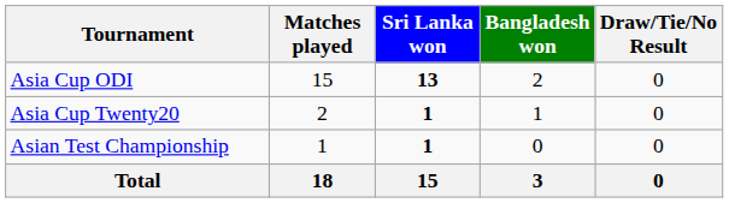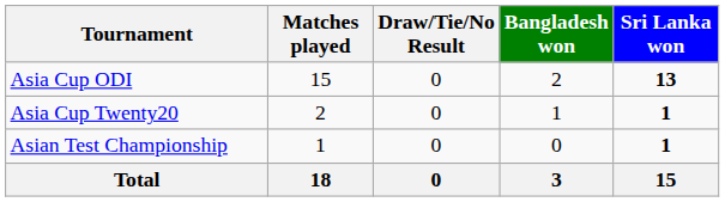 <table class="wikitable" style="text-align:center">
 <tr>
 <th style="width:12em;">Tournament</th>
 <th style="width:4.5em;">Matches played</th>
+<th style="width:4.5em;">Draw/Tie/No Result</th>
+<th style="background: 	green	;color:white; width:4.5em;">Bangladesh won</th>
 <th style="background: 	blue	;color:white; width:4.5em;">Sri Lanka won</th>
-<th style="background: 	green	;color:white; width:4.5em;">Bangladesh won</th>
-<th style="width:4.5em;">Draw/Tie/No Result</th>
 </tr>
 <tr>
 <td style="text-align:left"><a href='#'>Asia Cup ODI</a></td>
 <td>15</td>
+<td>0</td>
+<td>2</td>
 <td><strong>13</strong></td>
-<td>2</td>
-<td>0</td>
 </tr>
 <tr>
 <td style="text-align:left"><a href='#'>Asia Cup Twenty20</a></td>
 <td>2</td>
+<td>0</td>
+<td>1</td>
 <td><strong>1</strong></td>
-<td>1</td>
-<td>0</td>
 </tr>
 <tr>
 <td style="text-align:left"><a href='#'>Asian Test Championship</a></td>
 <td>1</td>
-<td><strong>1</strong></td>
 <td>0</td>
 <td>0</td>
+<td><strong>1</strong></td>
 </tr>
 <tr>
 <th>Total</th>
 <th>18</th>
+<th>0</th>
+<th>3</th>
 <th>15</th>
-<th>3</th>
-<th>0</th>
 </tr>
 </table>
